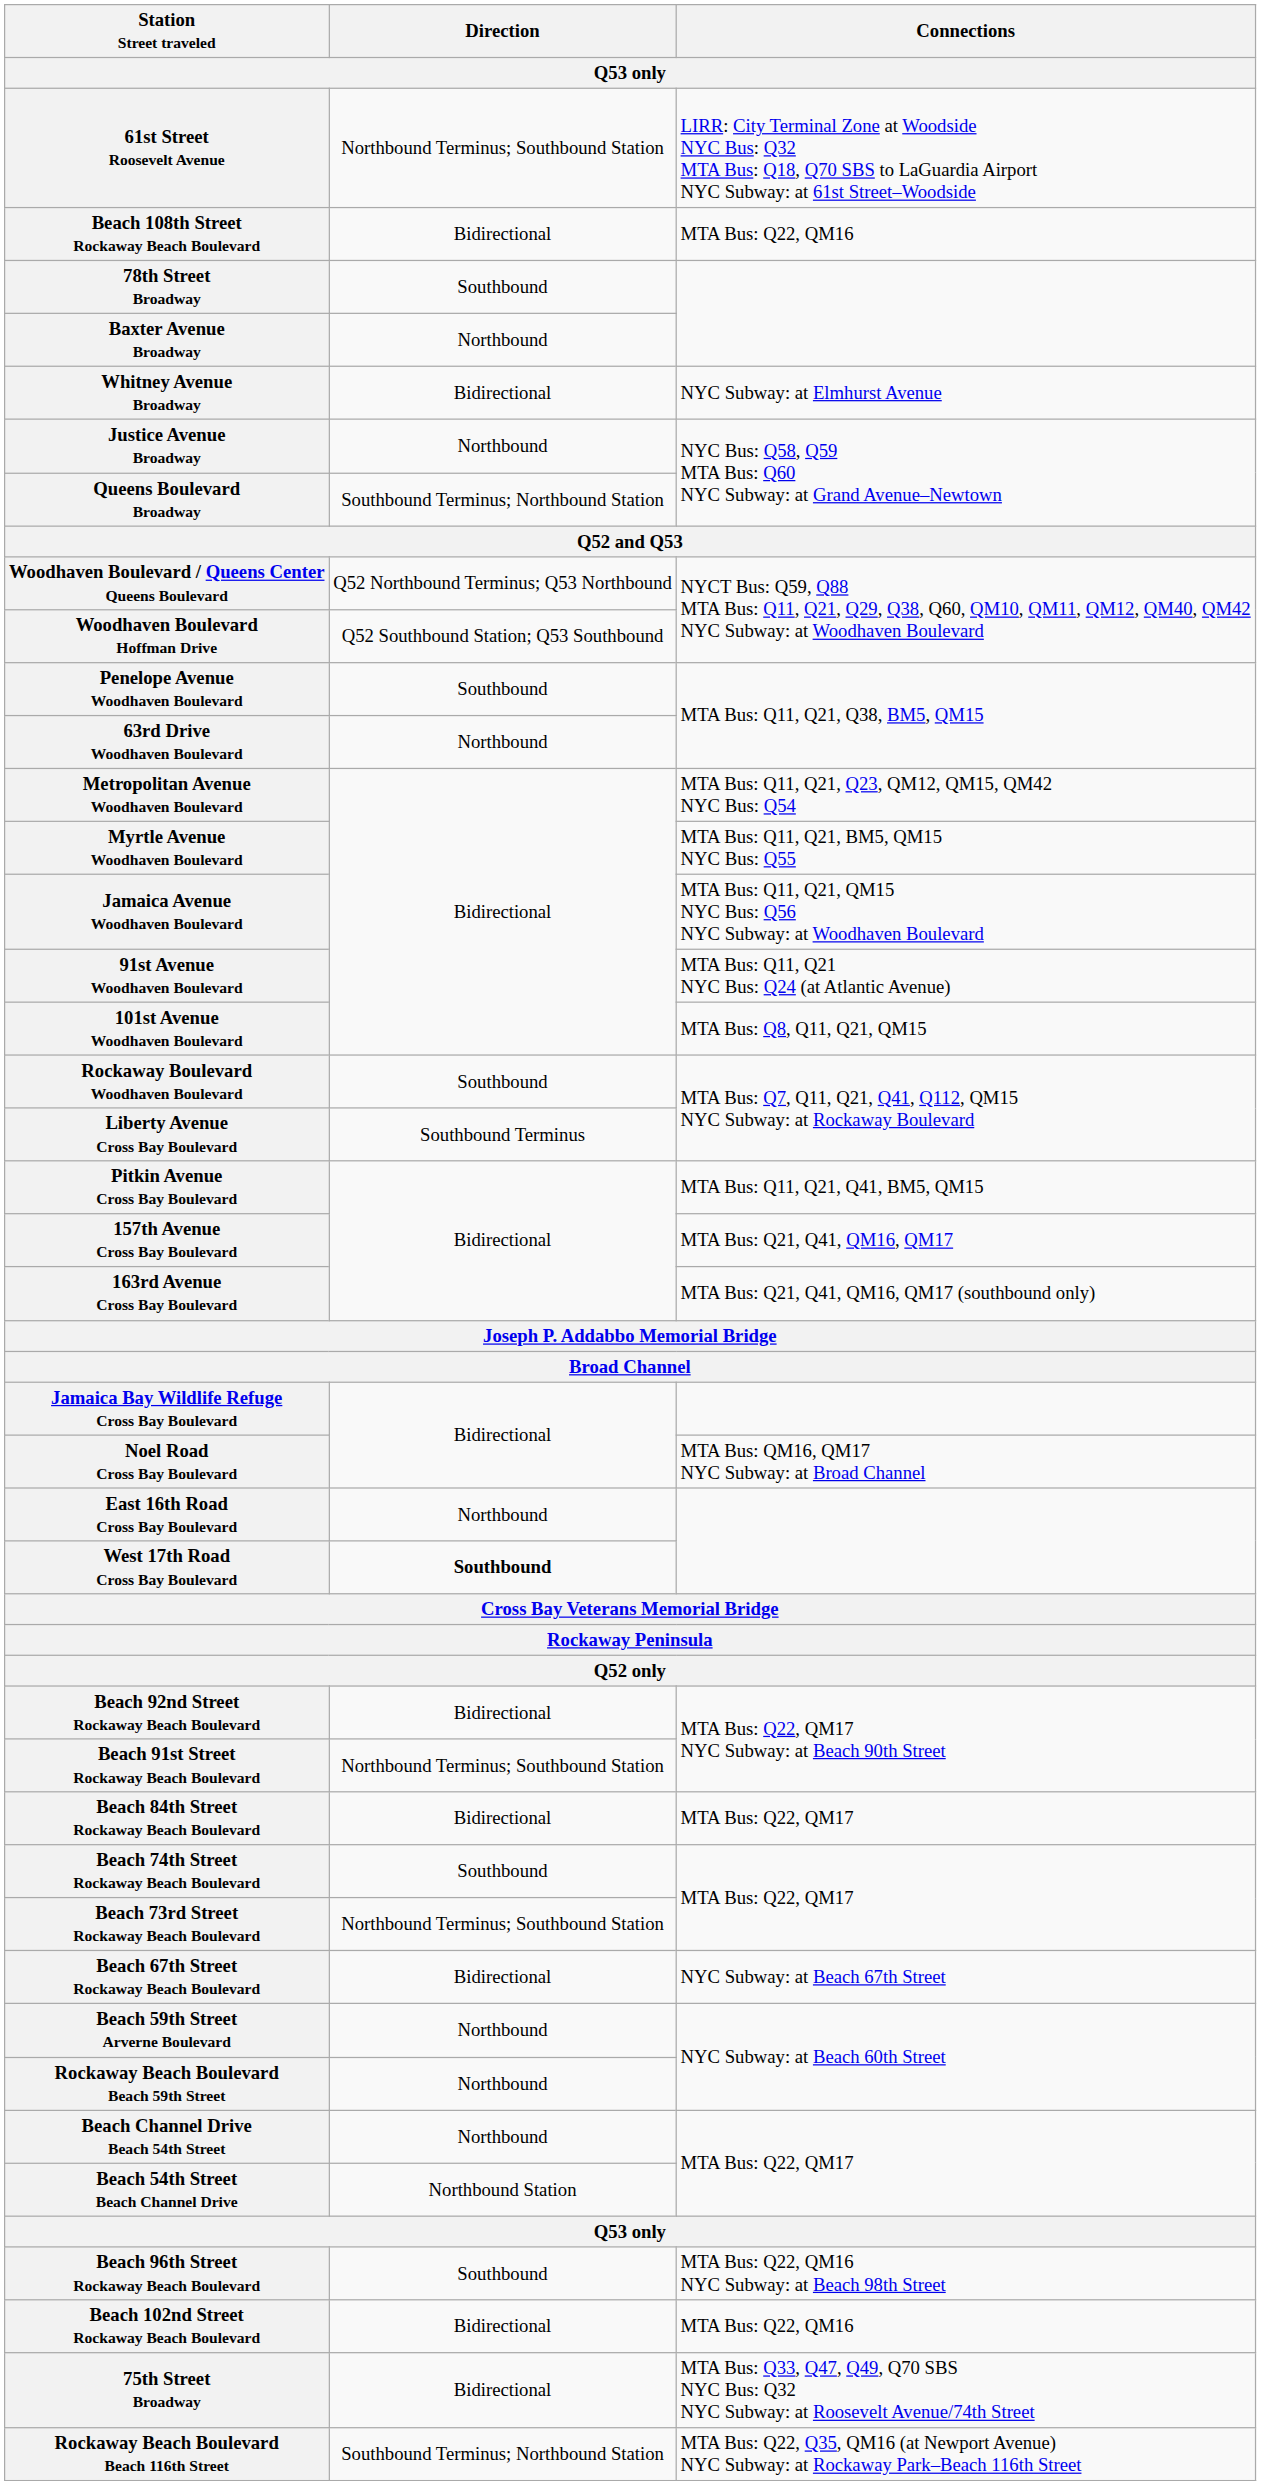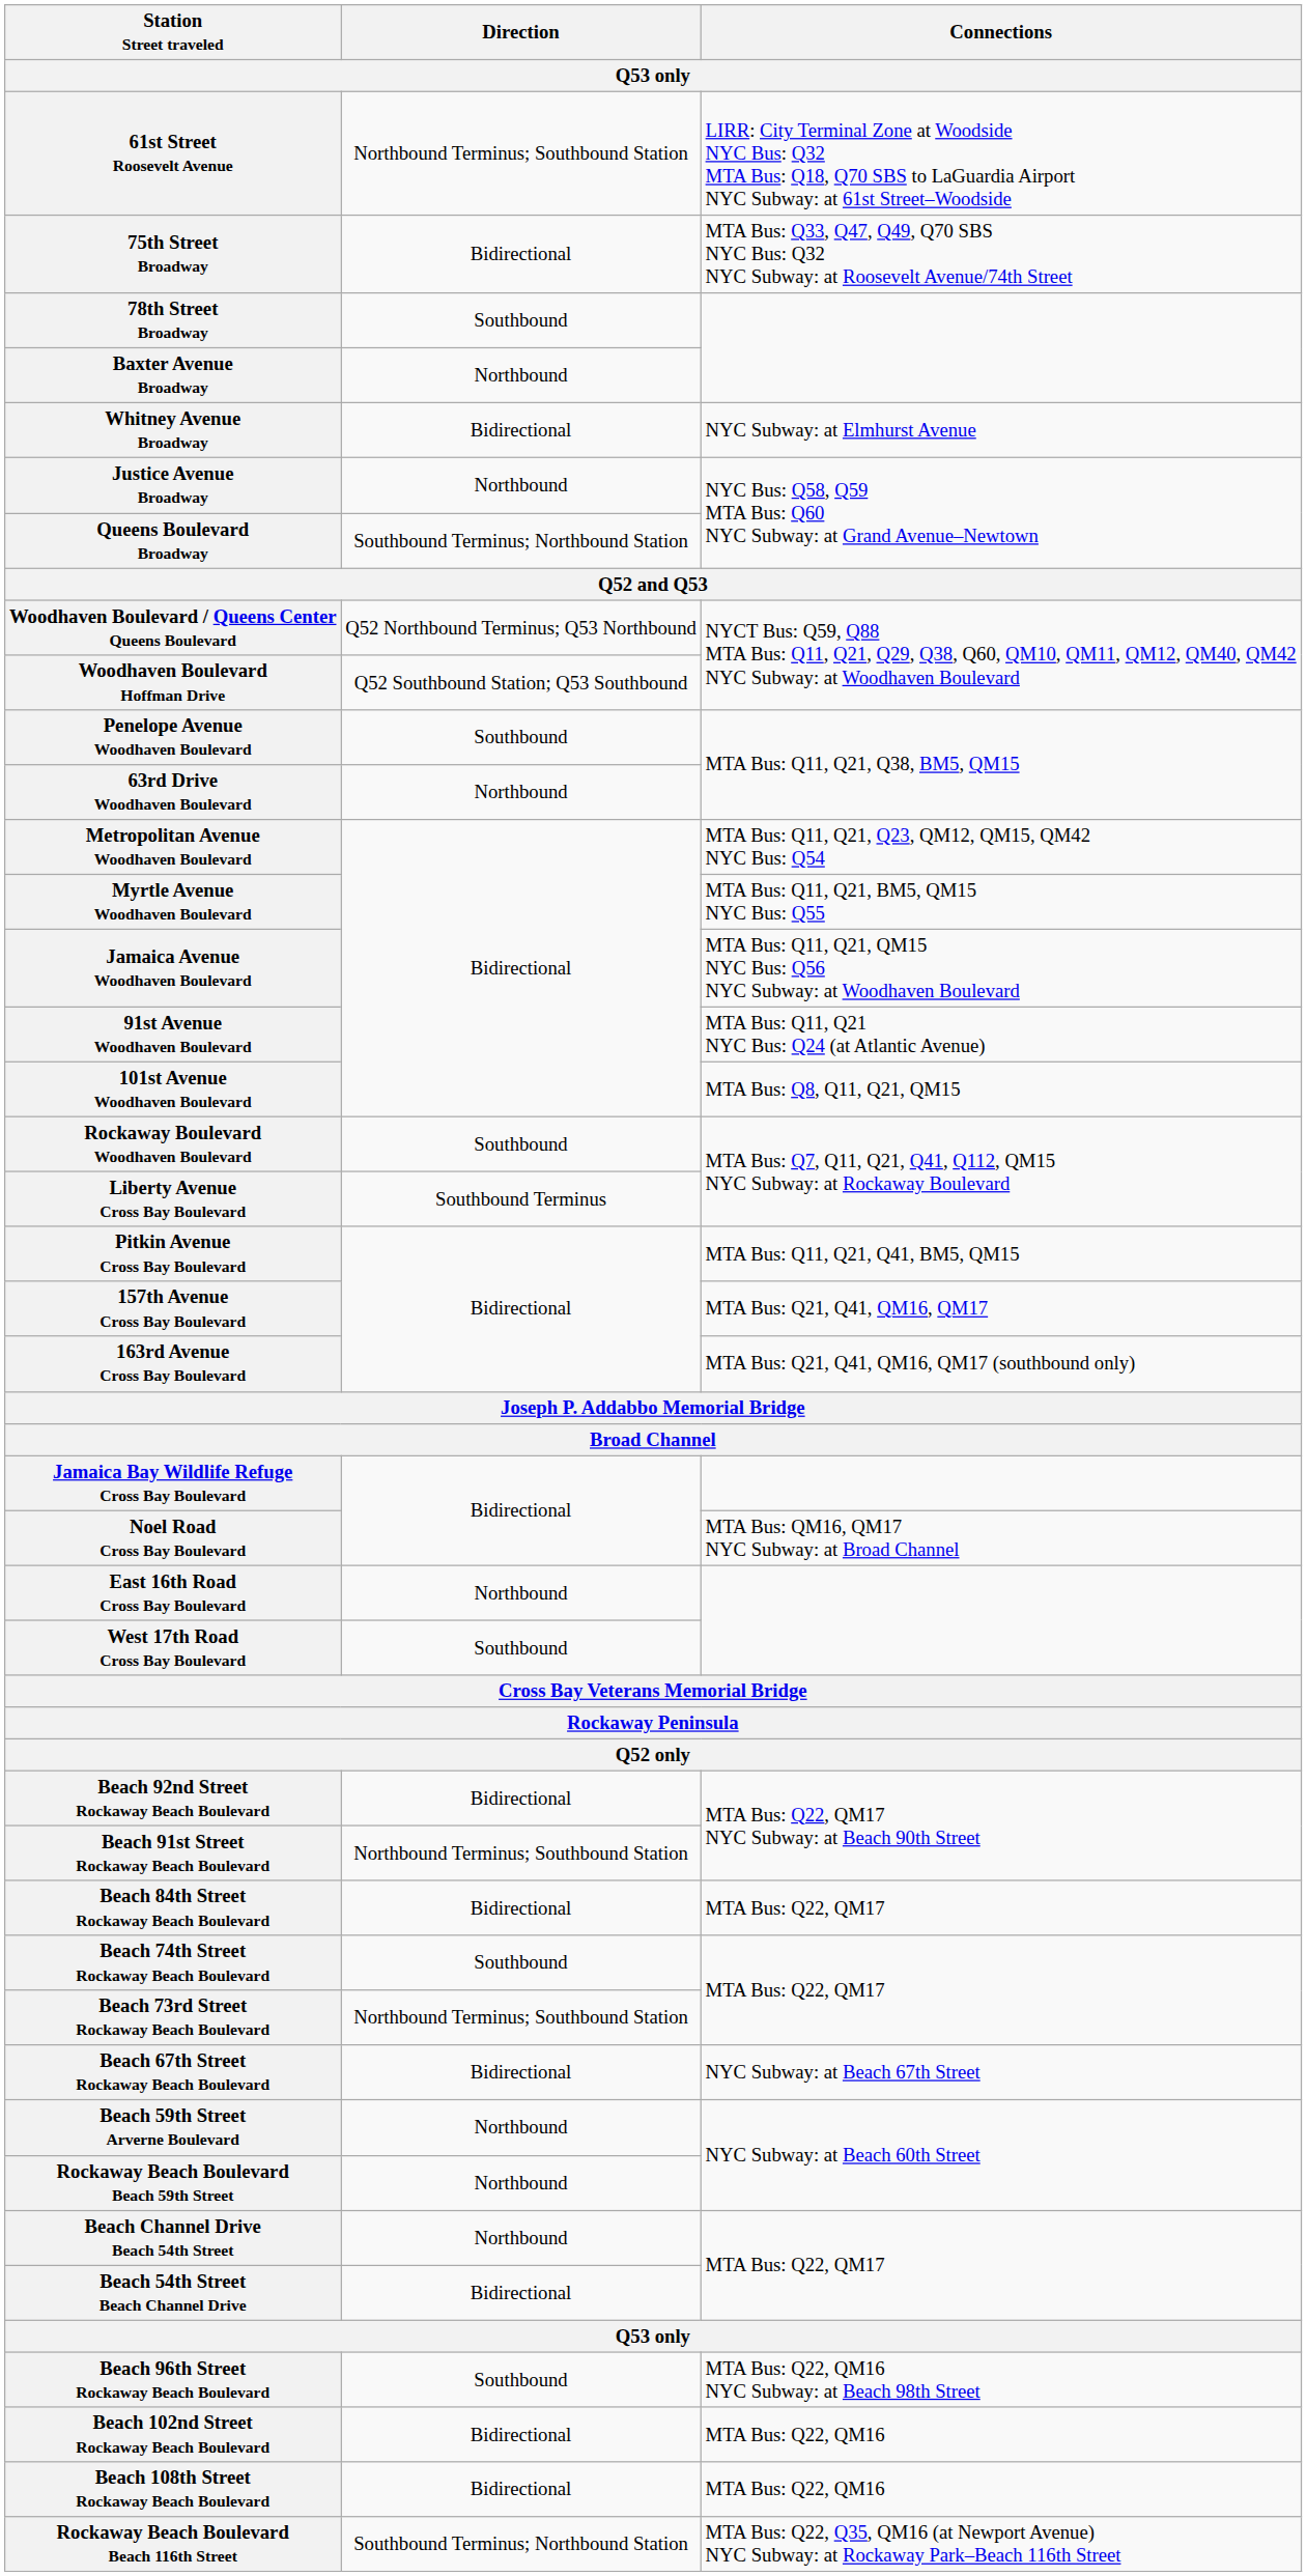 <table class="wikitable collapsible" style="font-size: 95%;">
 <tr>
 <th>Station<br><small>Street traveled</small></th>
 <th>Direction</th>
 <th>Connections</th>
 </tr>
 <tr>
 <th colspan="3">Q53 only</th>
 </tr>
 <tr>
 <th>61st Street<br><small>Roosevelt Avenue</small></th>
 <td style="text-align:center;">Northbound Terminus; Southbound Station</td>
 <td><br><a href='#'>LIRR</a>: <a href='#'>City Terminal Zone</a> at <a href='#'>Woodside</a><br><a href='#'>NYC Bus</a>: <a href='#'>Q32</a><br><a href='#'>MTA Bus</a>: <a href='#'>Q18</a>, <a href='#'>Q70 SBS</a> to LaGuardia Airport<br>NYC Subway:  at <a href='#'>61st Street–Woodside</a></td>
 </tr>
 <tr>
-<th>Beach 108th Street<br><small>Rockaway Beach Boulevard</small></th>
+<th>75th Street<br><small>Broadway</small></th>
 <td style="text-align:center;">Bidirectional</td>
-<td>MTA Bus: Q22, QM16</td>
+<td>MTA Bus: <a href='#'>Q33</a>, <a href='#'>Q47</a>, <a href='#'>Q49</a>, Q70 SBS<br>NYC Bus: Q32<br>NYC Subway:  at <a href='#'>Roosevelt Avenue/74th Street</a></td>
 </tr>
 <tr>
 <th>78th Street<br><small>Broadway</small></th>
 <td style="text-align:center;">Southbound</td>
 <td rowspan=2></td>
 </tr>
 <tr>
 <th>Baxter Avenue<br><small>Broadway</small></th>
 <td style="text-align:center;">Northbound</td>
 </tr>
 <tr>
 <th>Whitney Avenue<br><small>Broadway</small></th>
 <td style="text-align:center;">Bidirectional</td>
 <td>NYC Subway:  at <a href='#'>Elmhurst Avenue</a></td>
 </tr>
 <tr>
 <th>Justice Avenue<br><small>Broadway</small></th>
 <td style="text-align:center;">Northbound</td>
 <td rowspan=2>NYC Bus: <a href='#'>Q58</a>, <a href='#'>Q59</a><br>MTA Bus: <a href='#'>Q60</a><br>NYC Subway:  at <a href='#'>Grand Avenue–Newtown</a></td>
 </tr>
 <tr>
 <th>Queens Boulevard<br><small>Broadway</small></th>
 <td style="text-align:center;">Southbound Terminus; Northbound Station</td>
 </tr>
 <tr>
 <th colspan="3">Q52 and Q53</th>
 </tr>
 <tr>
 <th>Woodhaven Boulevard / <a href='#'>Queens Center</a><br><small>Queens Boulevard</small></th>
 <td style="text-align:center;">Q52 Northbound Terminus; Q53 Northbound</td>
 <td rowspan=2>NYCT Bus: Q59, <a href='#'>Q88</a><br>MTA Bus: <a href='#'>Q11</a>, <a href='#'>Q21</a>, <a href='#'>Q29</a>, <a href='#'>Q38</a>, Q60, <a href='#'>QM10</a>, <a href='#'>QM11</a>, <a href='#'>QM12</a>, <a href='#'>QM40</a>, <a href='#'>QM42</a><br>NYC Subway:  at <a href='#'>Woodhaven Boulevard</a></td>
 </tr>
 <tr>
 <th>Woodhaven Boulevard<br><small>Hoffman Drive</small></th>
 <td style="text-align:center;">Q52 Southbound Station; Q53 Southbound</td>
 </tr>
 <tr>
 <th>Penelope Avenue<br><small>Woodhaven Boulevard</small></th>
 <td style="text-align:center;">Southbound</td>
 <td rowspan=2>MTA Bus: Q11, Q21, Q38, <a href='#'>BM5</a>, <a href='#'>QM15</a></td>
 </tr>
 <tr>
 <th>63rd Drive<br><small>Woodhaven Boulevard</small></th>
 <td style="text-align:center;">Northbound</td>
 </tr>
 <tr>
 <th>Metropolitan Avenue<br><small>Woodhaven Boulevard</small></th>
 <td rowspan="5" style="text-align:center;">Bidirectional</td>
 <td>MTA Bus: Q11, Q21, <a href='#'>Q23</a>, QM12, QM15, QM42<br>NYC Bus: <a href='#'>Q54</a></td>
 </tr>
 <tr>
 <th>Myrtle Avenue<br><small>Woodhaven Boulevard</small></th>
 <td>MTA Bus: Q11, Q21, BM5, QM15<br>NYC Bus: <a href='#'>Q55</a></td>
 </tr>
 <tr>
 <th>Jamaica Avenue<br><small>Woodhaven Boulevard</small></th>
 <td>MTA Bus: Q11, Q21, QM15<br>NYC Bus: <a href='#'>Q56</a><br>NYC Subway:  at <a href='#'>Woodhaven Boulevard</a></td>
 </tr>
 <tr>
 <th>91st Avenue<br><small>Woodhaven Boulevard</small></th>
 <td>MTA Bus: Q11, Q21<br>NYC Bus: <a href='#'>Q24</a> (at Atlantic Avenue)</td>
 </tr>
 <tr>
 <th>101st Avenue<br><small>Woodhaven Boulevard</small></th>
 <td>MTA Bus: <a href='#'>Q8</a>, Q11, Q21, QM15</td>
 </tr>
 <tr>
 <th>Rockaway Boulevard<br><small>Woodhaven Boulevard</small></th>
 <td style="text-align:center;">Southbound</td>
 <td rowspan=2>MTA Bus: <a href='#'>Q7</a>, Q11, Q21, <a href='#'>Q41</a>, <a href='#'>Q112</a>, QM15<br>NYC Subway:  at <a href='#'>Rockaway Boulevard</a></td>
 </tr>
 <tr>
 <th>Liberty Avenue<br><small>Cross Bay Boulevard</small></th>
 <td style="text-align:center;">Southbound Terminus</td>
 </tr>
 <tr>
 <th>Pitkin Avenue<br><small>Cross Bay Boulevard</small></th>
 <td rowspan="3" style="text-align:center;">Bidirectional</td>
 <td>MTA Bus: Q11, Q21, Q41, BM5, QM15</td>
 </tr>
 <tr>
 <th>157th Avenue<br><small>Cross Bay Boulevard</small></th>
 <td>MTA Bus: Q21, Q41, <a href='#'>QM16</a>, <a href='#'>QM17</a></td>
 </tr>
 <tr>
 <th>163rd Avenue<br><small>Cross Bay Boulevard</small></th>
 <td>MTA Bus: Q21, Q41, QM16, QM17 (southbound only)</td>
 </tr>
 <tr>
 <th colspan="3"><a href='#'>Joseph P. Addabbo Memorial Bridge</a></th>
 </tr>
 <tr>
 <th colspan="3"><a href='#'>Broad Channel</a></th>
 </tr>
 <tr>
 <th><a href='#'>Jamaica Bay Wildlife Refuge</a><br><small>Cross Bay Boulevard</small></th>
 <td rowspan="2" style="text-align:center;">Bidirectional</td>
 <td></td>
 </tr>
 <tr>
 <th>Noel Road<br><small>Cross Bay Boulevard</small></th>
 <td>MTA Bus: QM16, QM17<br>NYC Subway:  at <a href='#'>Broad Channel</a></td>
 </tr>
 <tr>
 <th>East 16th Road<br><small>Cross Bay Boulevard</small></th>
 <td style="text-align:center;">Northbound</td>
 <td rowspan=2></td>
 </tr>
 <tr>
 <th>West 17th Road<br><small>Cross Bay Boulevard</small></th>
-<td style="text-align:center;"><strong>Southbound</strong></td>
+<td style="text-align:center;">Southbound</td>
 </tr>
 <tr>
 <th colspan="3"><a href='#'>Cross Bay Veterans Memorial Bridge</a></th>
 </tr>
 <tr>
 <th colspan="3"><a href='#'>Rockaway Peninsula</a></th>
 </tr>
 <tr>
 <th colspan="3">Q52 only</th>
 </tr>
 <tr>
 <th>Beach 92nd Street<br><small>Rockaway Beach Boulevard</small></th>
 <td style="text-align:center;">Bidirectional</td>
 <td rowspan=2>MTA Bus: <a href='#'>Q22</a>, QM17<br>NYC Subway:  at <a href='#'>Beach 90th Street</a></td>
 </tr>
 <tr>
 <th>Beach 91st Street<br><small>Rockaway Beach Boulevard</small></th>
 <td style="text-align:center;">Northbound Terminus; Southbound Station</td>
 </tr>
 <tr>
 <th>Beach 84th Street<br><small>Rockaway Beach Boulevard</small></th>
 <td style="text-align:center;">Bidirectional</td>
 <td>MTA Bus: Q22, QM17</td>
 </tr>
 <tr>
 <th>Beach 74th Street<br><small>Rockaway Beach Boulevard</small></th>
 <td style="text-align:center;">Southbound</td>
 <td rowspan=2>MTA Bus: Q22, QM17</td>
 </tr>
 <tr>
 <th>Beach 73rd Street<br><small>Rockaway Beach Boulevard</small></th>
 <td style="text-align:center;">Northbound Terminus; Southbound Station</td>
 </tr>
 <tr>
 <th>Beach 67th Street<br><small>Rockaway Beach Boulevard</small></th>
 <td style="text-align:center;">Bidirectional</td>
 <td>NYC Subway:  at <a href='#'>Beach 67th Street</a></td>
 </tr>
 <tr>
 <th>Beach 59th Street<br><small>Arverne Boulevard</small></th>
 <td style="text-align:center;">Northbound</td>
 <td rowspan=2>NYC Subway:  at <a href='#'>Beach 60th Street</a></td>
 </tr>
 <tr>
 <th>Rockaway Beach Boulevard<br><small>Beach 59th Street</small></th>
 <td style="text-align:center;">Northbound</td>
 </tr>
 <tr>
 <th>Beach Channel Drive<br><small>Beach 54th Street</small></th>
 <td style="text-align:center;">Northbound</td>
 <td rowspan=2>MTA Bus: Q22, QM17</td>
 </tr>
 <tr>
 <th>Beach 54th Street<br><small>Beach Channel Drive</small></th>
-<td style="text-align:center;">Northbound Station</td>
+<td style="text-align:center;">Bidirectional</td>
 </tr>
 <tr>
 <th colspan="3">Q53 only</th>
 </tr>
 <tr>
 <th>Beach 96th Street<br><small>Rockaway Beach Boulevard</small></th>
 <td style="text-align:center;">Southbound</td>
 <td>MTA Bus: Q22, QM16<br>NYC Subway:  at <a href='#'>Beach 98th Street</a></td>
 </tr>
 <tr>
 <th>Beach 102nd Street<br><small>Rockaway Beach Boulevard</small></th>
 <td style="text-align:center;">Bidirectional</td>
 <td>MTA Bus: Q22, QM16</td>
 </tr>
 <tr>
-<th>75th Street<br><small>Broadway</small></th>
+<th>Beach 108th Street<br><small>Rockaway Beach Boulevard</small></th>
 <td style="text-align:center;">Bidirectional</td>
-<td>MTA Bus: <a href='#'>Q33</a>, <a href='#'>Q47</a>, <a href='#'>Q49</a>, Q70 SBS<br>NYC Bus: Q32<br>NYC Subway:  at <a href='#'>Roosevelt Avenue/74th Street</a></td>
+<td>MTA Bus: Q22, QM16</td>
 </tr>
 <tr>
 <th>Rockaway Beach Boulevard<br><small>Beach 116th Street</small></th>
 <td style="text-align:center;">Southbound Terminus; Northbound Station</td>
 <td>MTA Bus: Q22, <a href='#'>Q35</a>, QM16 (at Newport Avenue)<br>NYC Subway:  at <a href='#'>Rockaway Park–Beach 116th Street</a></td>
 </tr>
 <tr>
 </tr>
 </table>
